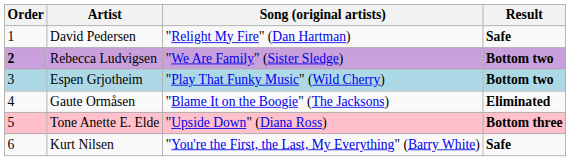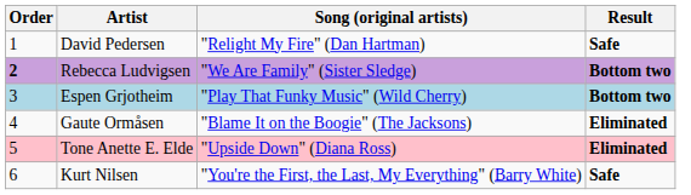 <table class=wikitable>
 <tr>
 <th>Order</th>
 <th>Artist</th>
 <th>Song (original artists)</th>
 <th>Result</th>
 </tr>
 <tr>
 <td>1</td>
 <td>David Pedersen</td>
 <td>"<a href='#'>Relight My Fire</a>" (<a href='#'>Dan Hartman</a>)</td>
 <td><strong>Safe</strong></td>
 </tr>
 <tr style="background:#C9A0DC">
 <td><strong>2</strong></td>
 <td>Rebecca Ludvigsen</td>
 <td>"<a href='#'>We Are Family</a>" (<a href='#'>Sister Sledge</a>)</td>
 <td><strong>Bottom two</strong></td>
 </tr>
 <tr style="background:lightblue;">
 <td>3</td>
 <td>Espen Grjotheim</td>
 <td>"<a href='#'>Play That Funky Music</a>" (<a href='#'>Wild Cherry</a>)</td>
 <td><strong>Bottom two</strong></td>
 </tr>
 <tr>
 <td>4</td>
 <td>Gaute Ormåsen</td>
 <td>"<a href='#'>Blame It on the Boogie</a>" (<a href='#'>The Jacksons</a>)</td>
 <td><strong>Eliminated</strong></td>
 </tr>
 <tr style="background:pink;">
 <td>5</td>
 <td>Tone Anette E. Elde</td>
 <td>"<a href='#'>Upside Down</a>" (<a href='#'>Diana Ross</a>)</td>
-<td><strong>Bottom three</strong></td>
+<td><strong>Eliminated</strong></td>
 </tr>
 <tr>
 <td>6</td>
 <td>Kurt Nilsen</td>
 <td>"<a href='#'>You're the First, the Last, My Everything</a>" (<a href='#'>Barry White</a>)</td>
 <td><strong>Safe</strong></td>
 </tr>
 </table>
